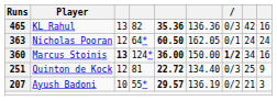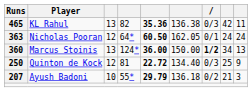 <table class="wikitable">
 <tr>
 <th>Runs</th>
 <th>Player</th>
 <th></th>
 <th></th>
 <th></th>
 <th></th>
 <th>/</th>
 <th></th>
 <th></th>
 </tr>
 <tr>
 <th>465</th>
 <td> <a href='#'>KL Rahul</a></td>
 <td>13</td>
 <td>82</td>
 <td><strong>35.36</strong></td>
-<td>136.36</td>
+<td>136.38</td>
 <td>0/3</td>
 <td>42</td>
-<td>16</td>
+<td>11</td>
 </tr>
 <tr>
 <th>363</th>
 <td> <a href='#'>Nicholas Pooran</a></td>
 <td>12</td>
 <td>64<a href='#'>*</a></td>
 <td><strong>60.50</strong></td>
 <td>162.05</td>
 <td>0/1</td>
 <td>24</td>
 <td>24</td>
 </tr>
 <tr>
 <th>360</th>
 <td> <a href='#'>Marcus Stoinis</a></td>
-<td><strong>13</strong></td>
+<td>13</td>
 <td>124<a href='#'>*</a></td>
 <td><strong>36.00</strong></td>
 <td>150.00</td>
 <td><strong>1/2</strong></td>
 <td>34</td>
-<td>16</td>
+<td>13</td>
 </tr>
 <tr>
-<th>251</th>
+<th>250</th>
 <td> <a href='#'>Quinton de Kock</a></td>
 <td>12</td>
 <td>81</td>
 <td><strong>22.72</strong></td>
 <td>134.40</td>
 <td>0/3</td>
 <td>25</td>
 <td>9</td>
 </tr>
 <tr>
 <th>207</th>
 <td> <a href='#'>Ayush Badoni</a></td>
 <td>10</td>
 <td>55<a href='#'>*</a></td>
-<td><strong>29.57</strong></td>
-<td>136.19</td>
+<td><strong>29.79</strong></td>
+<td>136.18</td>
 <td>0/2</td>
 <td>21</td>
 <td>3</td>
 </tr>
 <tr>
 <td colspan="9"><small></small></td>
 </tr>
 </table>
